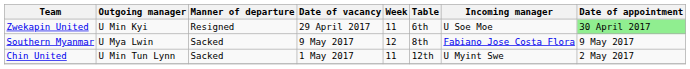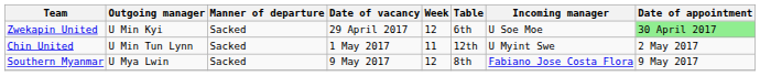 <table class="wikitable">
 <tr>
 <th>Team</th>
 <th>Outgoing manager</th>
 <th>Manner of departure</th>
 <th>Date of vacancy</th>
 <th>Week</th>
 <th>Table</th>
 <th>Incoming manager</th>
 <th>Date of appointment</th>
 </tr>
 <tr>
 <td><a href='#'>Zwekapin United</a></td>
 <td> U Min Kyi</td>
-<td>Resigned</td>
+<td>Sacked</td>
 <td>29 April 2017</td>
-<td>11</td>
+<td>12</td>
 <td>6th</td>
 <td> U Soe Moe</td>
 <td style="background: lightgreen;">30 April 2017</td>
+</tr>
+<tr>
+<td><a href='#'>Chin United</a></td>
+<td> U Min Tun Lynn</td>
+<td>Sacked</td>
+<td>1 May 2017</td>
+<td>11</td>
+<td>12th</td>
+<td> U Myint Swe</td>
+<td>2 May 2017</td>
 </tr>
 <tr>
 <td><a href='#'>Southern Myanmar</a></td>
 <td> U Mya Lwin</td>
 <td>Sacked</td>
 <td>9 May 2017</td>
 <td>12</td>
 <td>8th</td>
 <td><a href='#'>Fabiano Jose Costa Flora</a></td>
 <td>9 May 2017</td>
 </tr>
 <tr>
-<td><a href='#'>Chin United</a></td>
-<td> U Min Tun Lynn</td>
-<td>Sacked</td>
-<td>1 May 2017</td>
-<td>11</td>
-<td>12th</td>
-<td> U Myint Swe</td>
-<td>2 May 2017</td>
-</tr>
-<tr>
 </tr>
 </table>
